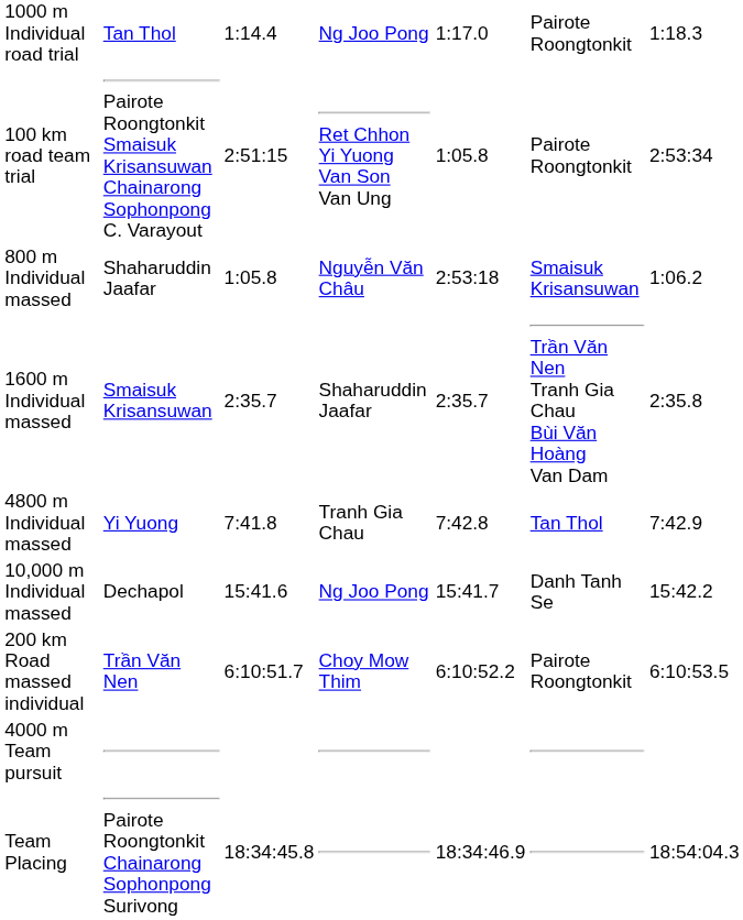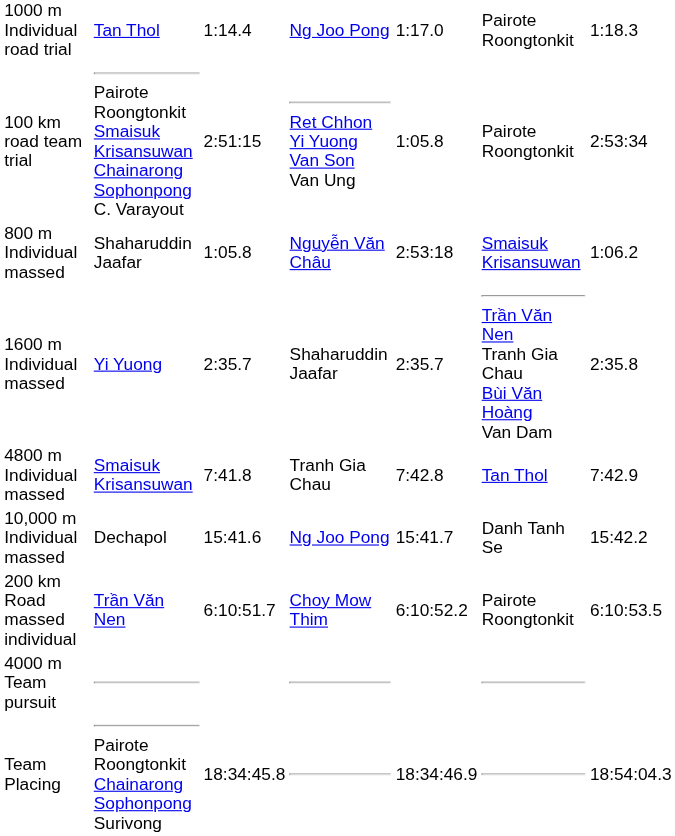 <table>
 <tr>
 <td>1000 m Individual road trial</td>
 <td> <a href='#'>Tan Thol</a></td>
 <td>1:14.4</td>
 <td> <a href='#'>Ng Joo Pong</a></td>
 <td>1:17.0</td>
 <td> Pairote Roongtonkit</td>
 <td>1:18.3</td>
 </tr>
 <tr>
 <td>100 km road team trial</td>
 <td> <hr> Pairote Roongtonkit<br><a href='#'>Smaisuk Krisansuwan</a><br><a href='#'>Chainarong Sophonpong</a><br>C. Varayout</td>
 <td>2:51:15</td>
 <td> <hr> <a href='#'>Ret Chhon</a><br><a href='#'>Yi Yuong</a><br><a href='#'>Van Son</a><br>Van Ung</td>
 <td>1:05.8</td>
 <td> Pairote Roongtonkit</td>
 <td>2:53:34</td>
 </tr>
 <tr>
 <td>800 m Individual massed</td>
 <td> Shaharuddin Jaafar</td>
 <td>1:05.8</td>
 <td> <a href='#'>Nguyễn Văn Châu</a></td>
 <td>2:53:18</td>
 <td> <a href='#'>Smaisuk Krisansuwan</a></td>
 <td>1:06.2</td>
 </tr>
 <tr>
 <td>1600 m Individual massed</td>
-<td> <a href='#'>Smaisuk Krisansuwan</a></td>
+<td> <a href='#'>Yi Yuong</a></td>
 <td>2:35.7</td>
 <td> Shaharuddin Jaafar</td>
 <td>2:35.7</td>
 <td> <hr> <a href='#'>Trần Văn Nen</a><br>Tranh Gia Chau<br><a href='#'>Bùi Văn Hoàng</a><br>Van Dam</td>
 <td>2:35.8</td>
 </tr>
 <tr>
 <td>4800 m Individual massed</td>
-<td> <a href='#'>Yi Yuong</a></td>
+<td> <a href='#'>Smaisuk Krisansuwan</a></td>
 <td>7:41.8</td>
 <td> Tranh Gia Chau</td>
 <td>7:42.8</td>
 <td> <a href='#'>Tan Thol</a></td>
 <td>7:42.9</td>
 </tr>
 <tr>
 <td>10,000 m Individual massed</td>
 <td> Dechapol</td>
 <td>15:41.6</td>
 <td> <a href='#'>Ng Joo Pong</a></td>
 <td>15:41.7</td>
 <td> Danh Tanh Se</td>
 <td>15:42.2</td>
 </tr>
 <tr>
 <td>200 km Road massed individual</td>
 <td> <a href='#'>Trần Văn Nen</a></td>
 <td>6:10:51.7</td>
 <td> <a href='#'>Choy Mow Thim</a></td>
 <td>6:10:52.2</td>
 <td> Pairote Roongtonkit</td>
 <td>6:10:53.5</td>
 </tr>
 <tr>
 <td>4000 m Team pursuit</td>
 <td> <hr></td>
 <td></td>
 <td> <hr></td>
 <td></td>
 <td> <hr></td>
 <td></td>
 </tr>
 <tr>
 <td>Team Placing</td>
 <td> <hr> Pairote Roongtonkit <br> <a href='#'>Chainarong Sophonpong</a> <br> Surivong</td>
 <td>18:34:45.8</td>
 <td> <hr></td>
 <td>18:34:46.9</td>
 <td> <hr></td>
 <td>18:54:04.3</td>
 </tr>
 </table>
